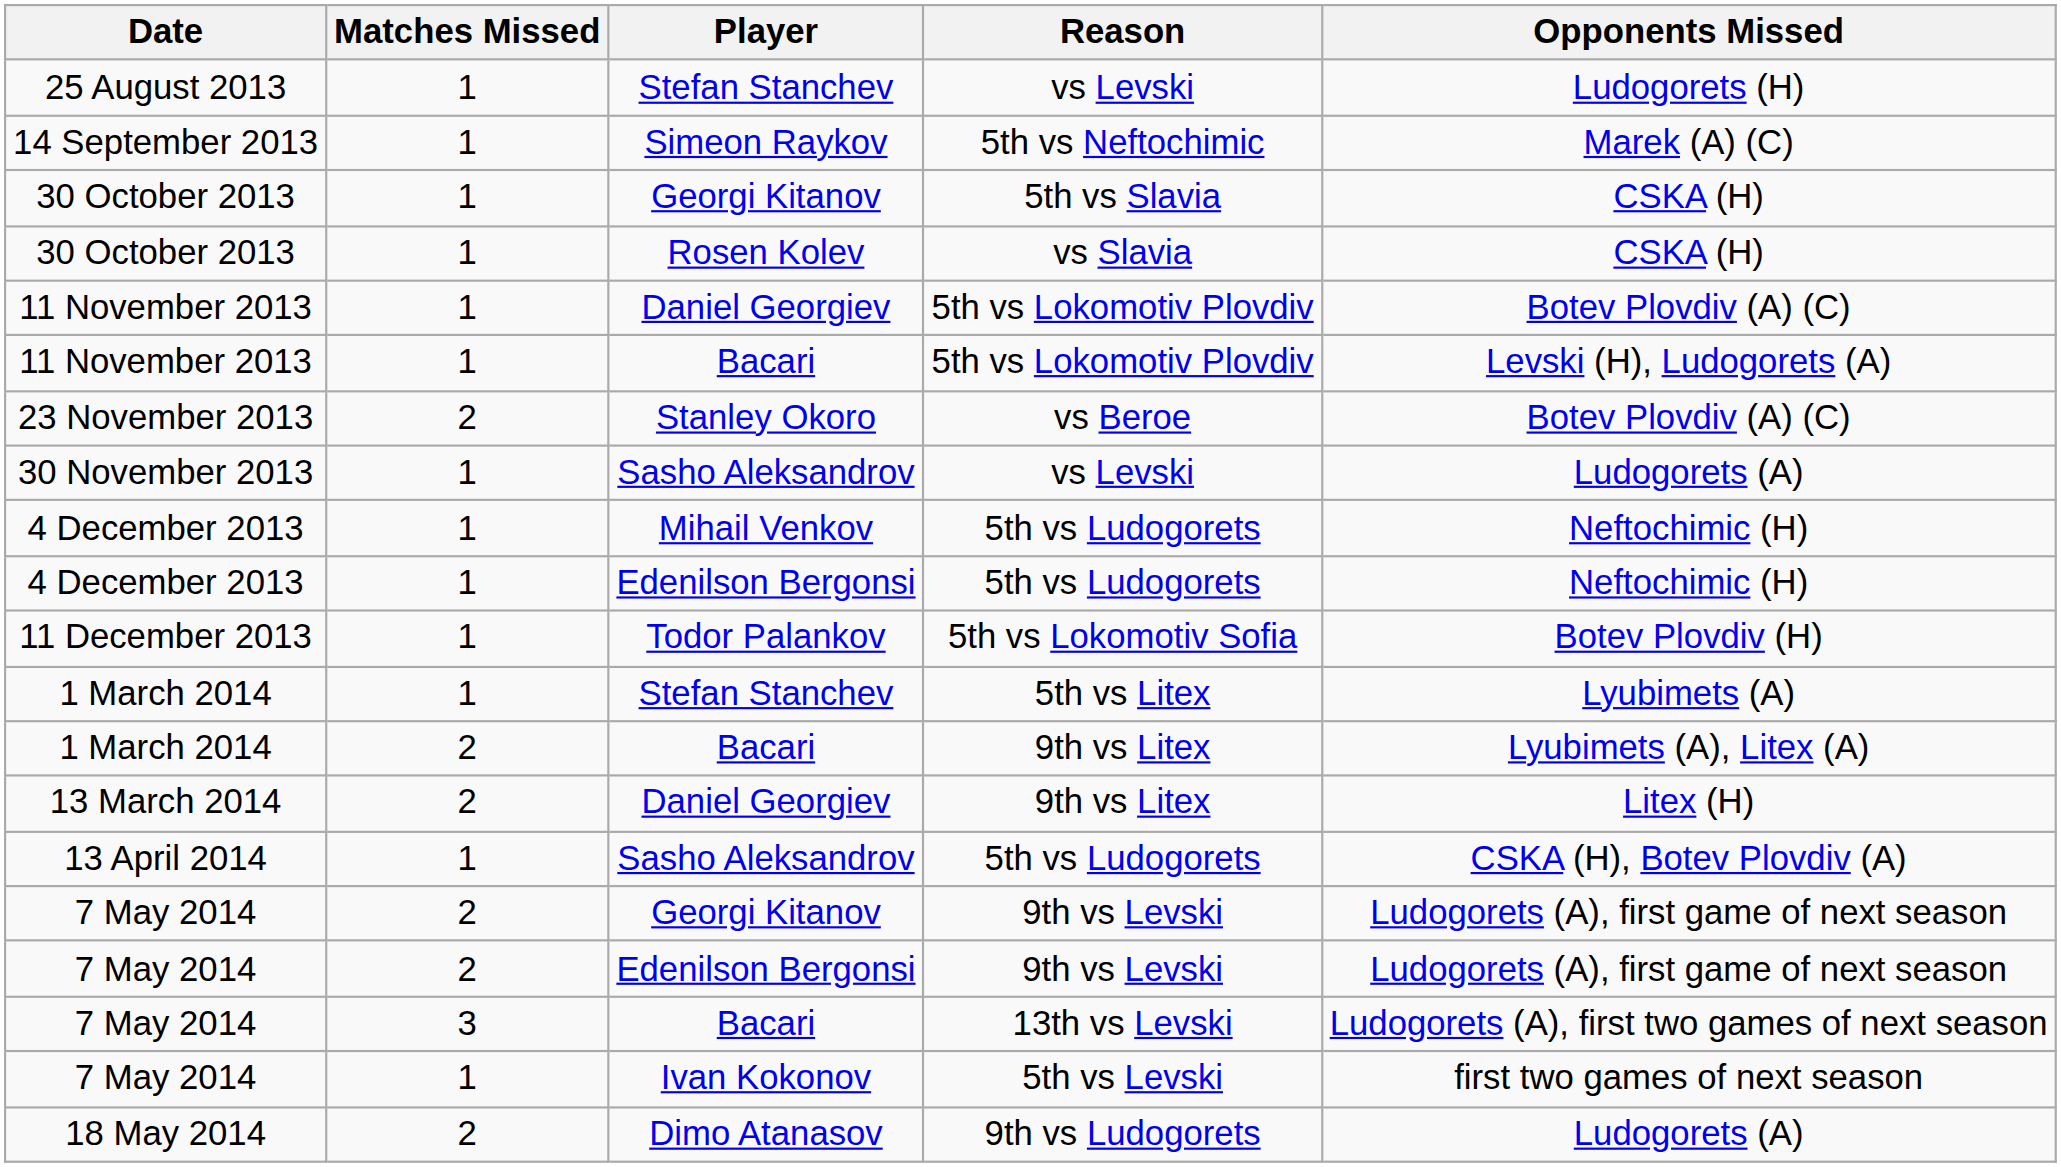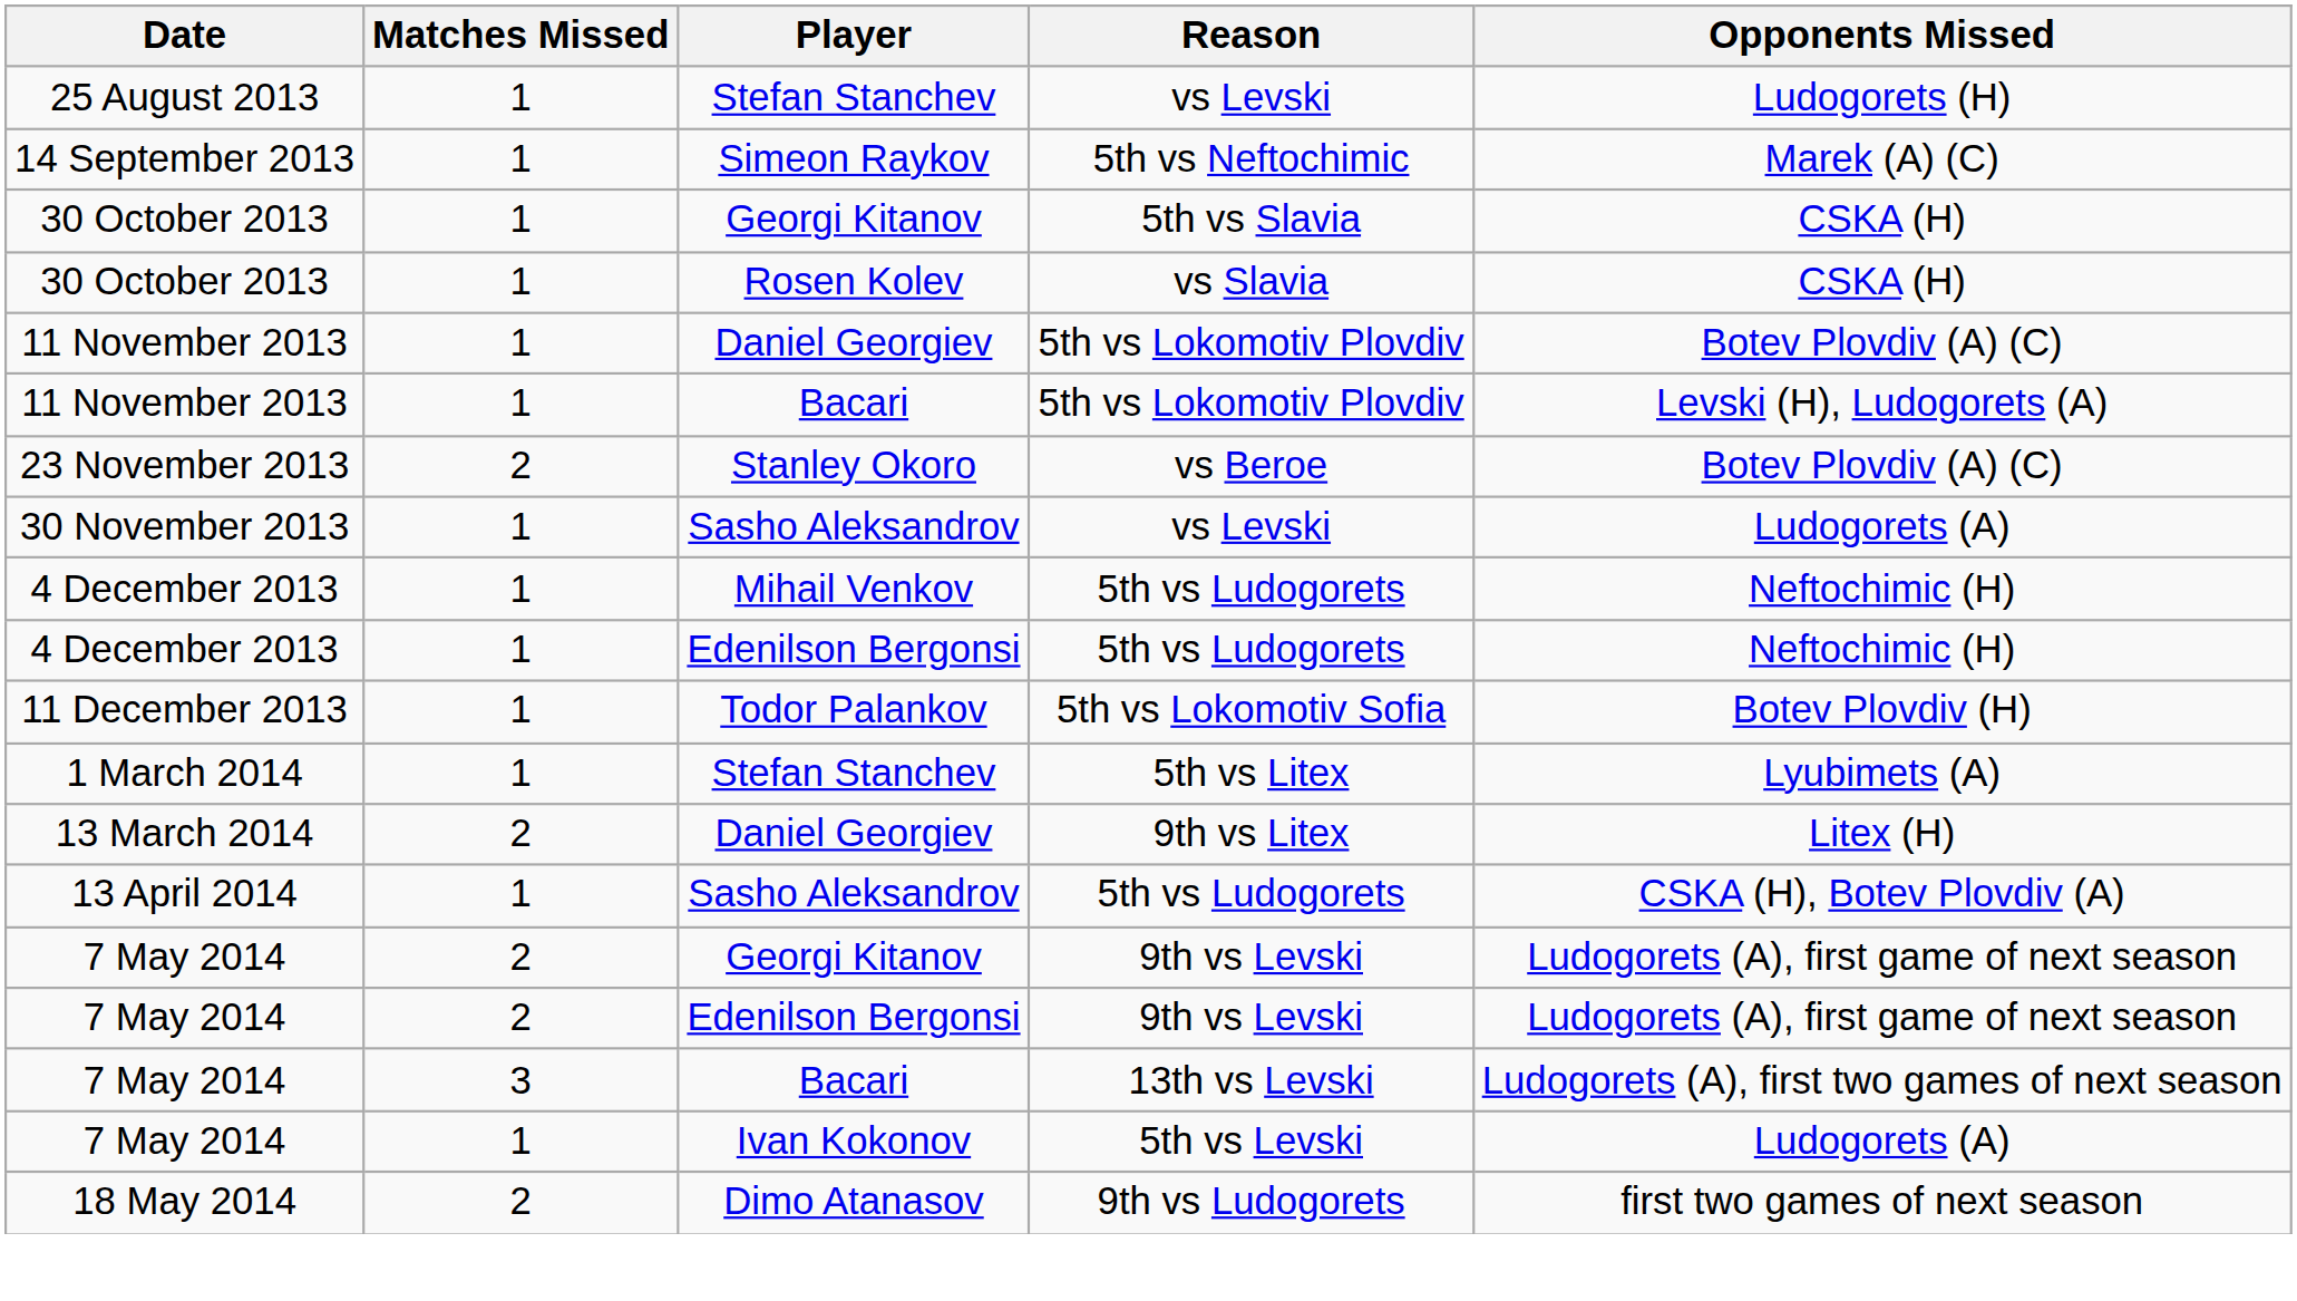 <table class="wikitable" style="text-align: center">
 <tr>
 <th>Date</th>
 <th>Matches Missed</th>
 <th>Player</th>
 <th>Reason</th>
 <th>Opponents Missed</th>
 </tr>
 <tr>
 <td>25 August 2013</td>
 <td>1</td>
 <td> <a href='#'>Stefan Stanchev</a></td>
 <td> vs <a href='#'>Levski</a></td>
 <td><a href='#'>Ludogorets</a> (H)</td>
 </tr>
 <tr>
 <td>14 September 2013</td>
 <td>1</td>
 <td> <a href='#'>Simeon Raykov</a></td>
 <td>5th  vs <a href='#'>Neftochimic</a></td>
 <td><a href='#'>Marek</a> (A) (C)</td>
 </tr>
 <tr>
 <td>30 October 2013</td>
 <td>1</td>
 <td> <a href='#'>Georgi Kitanov</a></td>
 <td>5th  vs <a href='#'>Slavia</a></td>
 <td><a href='#'>CSKA</a> (H)</td>
 </tr>
 <tr>
 <td>30 October 2013</td>
 <td>1</td>
 <td> <a href='#'>Rosen Kolev</a></td>
 <td> vs <a href='#'>Slavia</a></td>
 <td><a href='#'>CSKA</a> (H)</td>
 </tr>
 <tr>
 <td>11 November 2013</td>
 <td>1</td>
 <td> <a href='#'>Daniel Georgiev</a></td>
 <td>5th  vs <a href='#'>Lokomotiv Plovdiv</a></td>
 <td><a href='#'>Botev Plovdiv</a> (A) (C)</td>
 </tr>
 <tr>
 <td>11 November 2013</td>
 <td>1</td>
 <td> <a href='#'>Bacari</a></td>
 <td>5th  vs <a href='#'>Lokomotiv Plovdiv</a></td>
 <td><a href='#'>Levski</a> (H), <a href='#'>Ludogorets</a> (A)</td>
 </tr>
 <tr>
 <td>23 November 2013</td>
 <td>2</td>
 <td> <a href='#'>Stanley Okoro</a></td>
 <td> vs <a href='#'>Beroe</a></td>
 <td><a href='#'>Botev Plovdiv</a> (A) (C)</td>
 </tr>
 <tr>
 <td>30 November 2013</td>
 <td>1</td>
 <td> <a href='#'>Sasho Aleksandrov</a></td>
 <td> vs <a href='#'>Levski</a></td>
 <td><a href='#'>Ludogorets</a> (A)</td>
 </tr>
 <tr>
 <td>4 December 2013</td>
 <td>1</td>
 <td> <a href='#'>Mihail Venkov</a></td>
 <td>5th  vs <a href='#'>Ludogorets</a></td>
 <td><a href='#'>Neftochimic</a> (H)</td>
 </tr>
 <tr>
 <td>4 December 2013</td>
 <td>1</td>
 <td> <a href='#'>Edenilson Bergonsi</a></td>
 <td>5th  vs <a href='#'>Ludogorets</a></td>
 <td><a href='#'>Neftochimic</a> (H)</td>
 </tr>
 <tr>
 <td>11 December 2013</td>
 <td>1</td>
 <td> <a href='#'>Todor Palankov</a></td>
 <td>5th  vs <a href='#'>Lokomotiv Sofia</a></td>
 <td><a href='#'>Botev Plovdiv</a> (H)</td>
 </tr>
 <tr>
 <td>1 March 2014</td>
 <td>1</td>
 <td> <a href='#'>Stefan Stanchev</a></td>
 <td>5th  vs <a href='#'>Litex</a></td>
 <td><a href='#'>Lyubimets</a> (A)</td>
 </tr>
 <tr>
-<td>1 March 2014</td>
-<td>2</td>
-<td> <a href='#'>Bacari</a></td>
-<td>9th  vs <a href='#'>Litex</a></td>
-<td><a href='#'>Lyubimets</a> (A), <a href='#'>Litex</a> (A)</td>
-</tr>
-<tr>
 <td>13 March 2014</td>
 <td>2</td>
 <td> <a href='#'>Daniel Georgiev</a></td>
 <td>9th  vs <a href='#'>Litex</a></td>
 <td><a href='#'>Litex</a> (H)</td>
 </tr>
 <tr>
 <td>13 April 2014</td>
 <td>1</td>
 <td> <a href='#'>Sasho Aleksandrov</a></td>
 <td>5th  vs <a href='#'>Ludogorets</a></td>
 <td><a href='#'>CSKA</a> (H), <a href='#'>Botev Plovdiv</a> (A)</td>
 </tr>
 <tr>
 <td>7 May 2014</td>
 <td>2</td>
 <td> <a href='#'>Georgi Kitanov</a></td>
 <td>9th  vs <a href='#'>Levski</a></td>
 <td><a href='#'>Ludogorets</a> (A), first game of next season</td>
 </tr>
 <tr>
 <td>7 May 2014</td>
 <td>2</td>
 <td> <a href='#'>Edenilson Bergonsi</a></td>
 <td>9th  vs <a href='#'>Levski</a></td>
 <td><a href='#'>Ludogorets</a> (A), first game of next season</td>
 </tr>
 <tr>
 <td>7 May 2014</td>
 <td>3</td>
 <td> <a href='#'>Bacari</a></td>
 <td>13th  vs <a href='#'>Levski</a></td>
 <td><a href='#'>Ludogorets</a> (A), first two games of next season</td>
 </tr>
 <tr>
 <td>7 May 2014</td>
 <td>1</td>
 <td> <a href='#'>Ivan Kokonov</a></td>
 <td>5th  vs <a href='#'>Levski</a></td>
-<td>first two games of next season</td>
+<td><a href='#'>Ludogorets</a> (A)</td>
 </tr>
 <tr>
 <td>18 May 2014</td>
 <td>2</td>
 <td> <a href='#'>Dimo Atanasov</a></td>
 <td>9th  vs <a href='#'>Ludogorets</a></td>
-<td><a href='#'>Ludogorets</a> (A)</td>
+<td>first two games of next season</td>
 </tr>
 </table>
